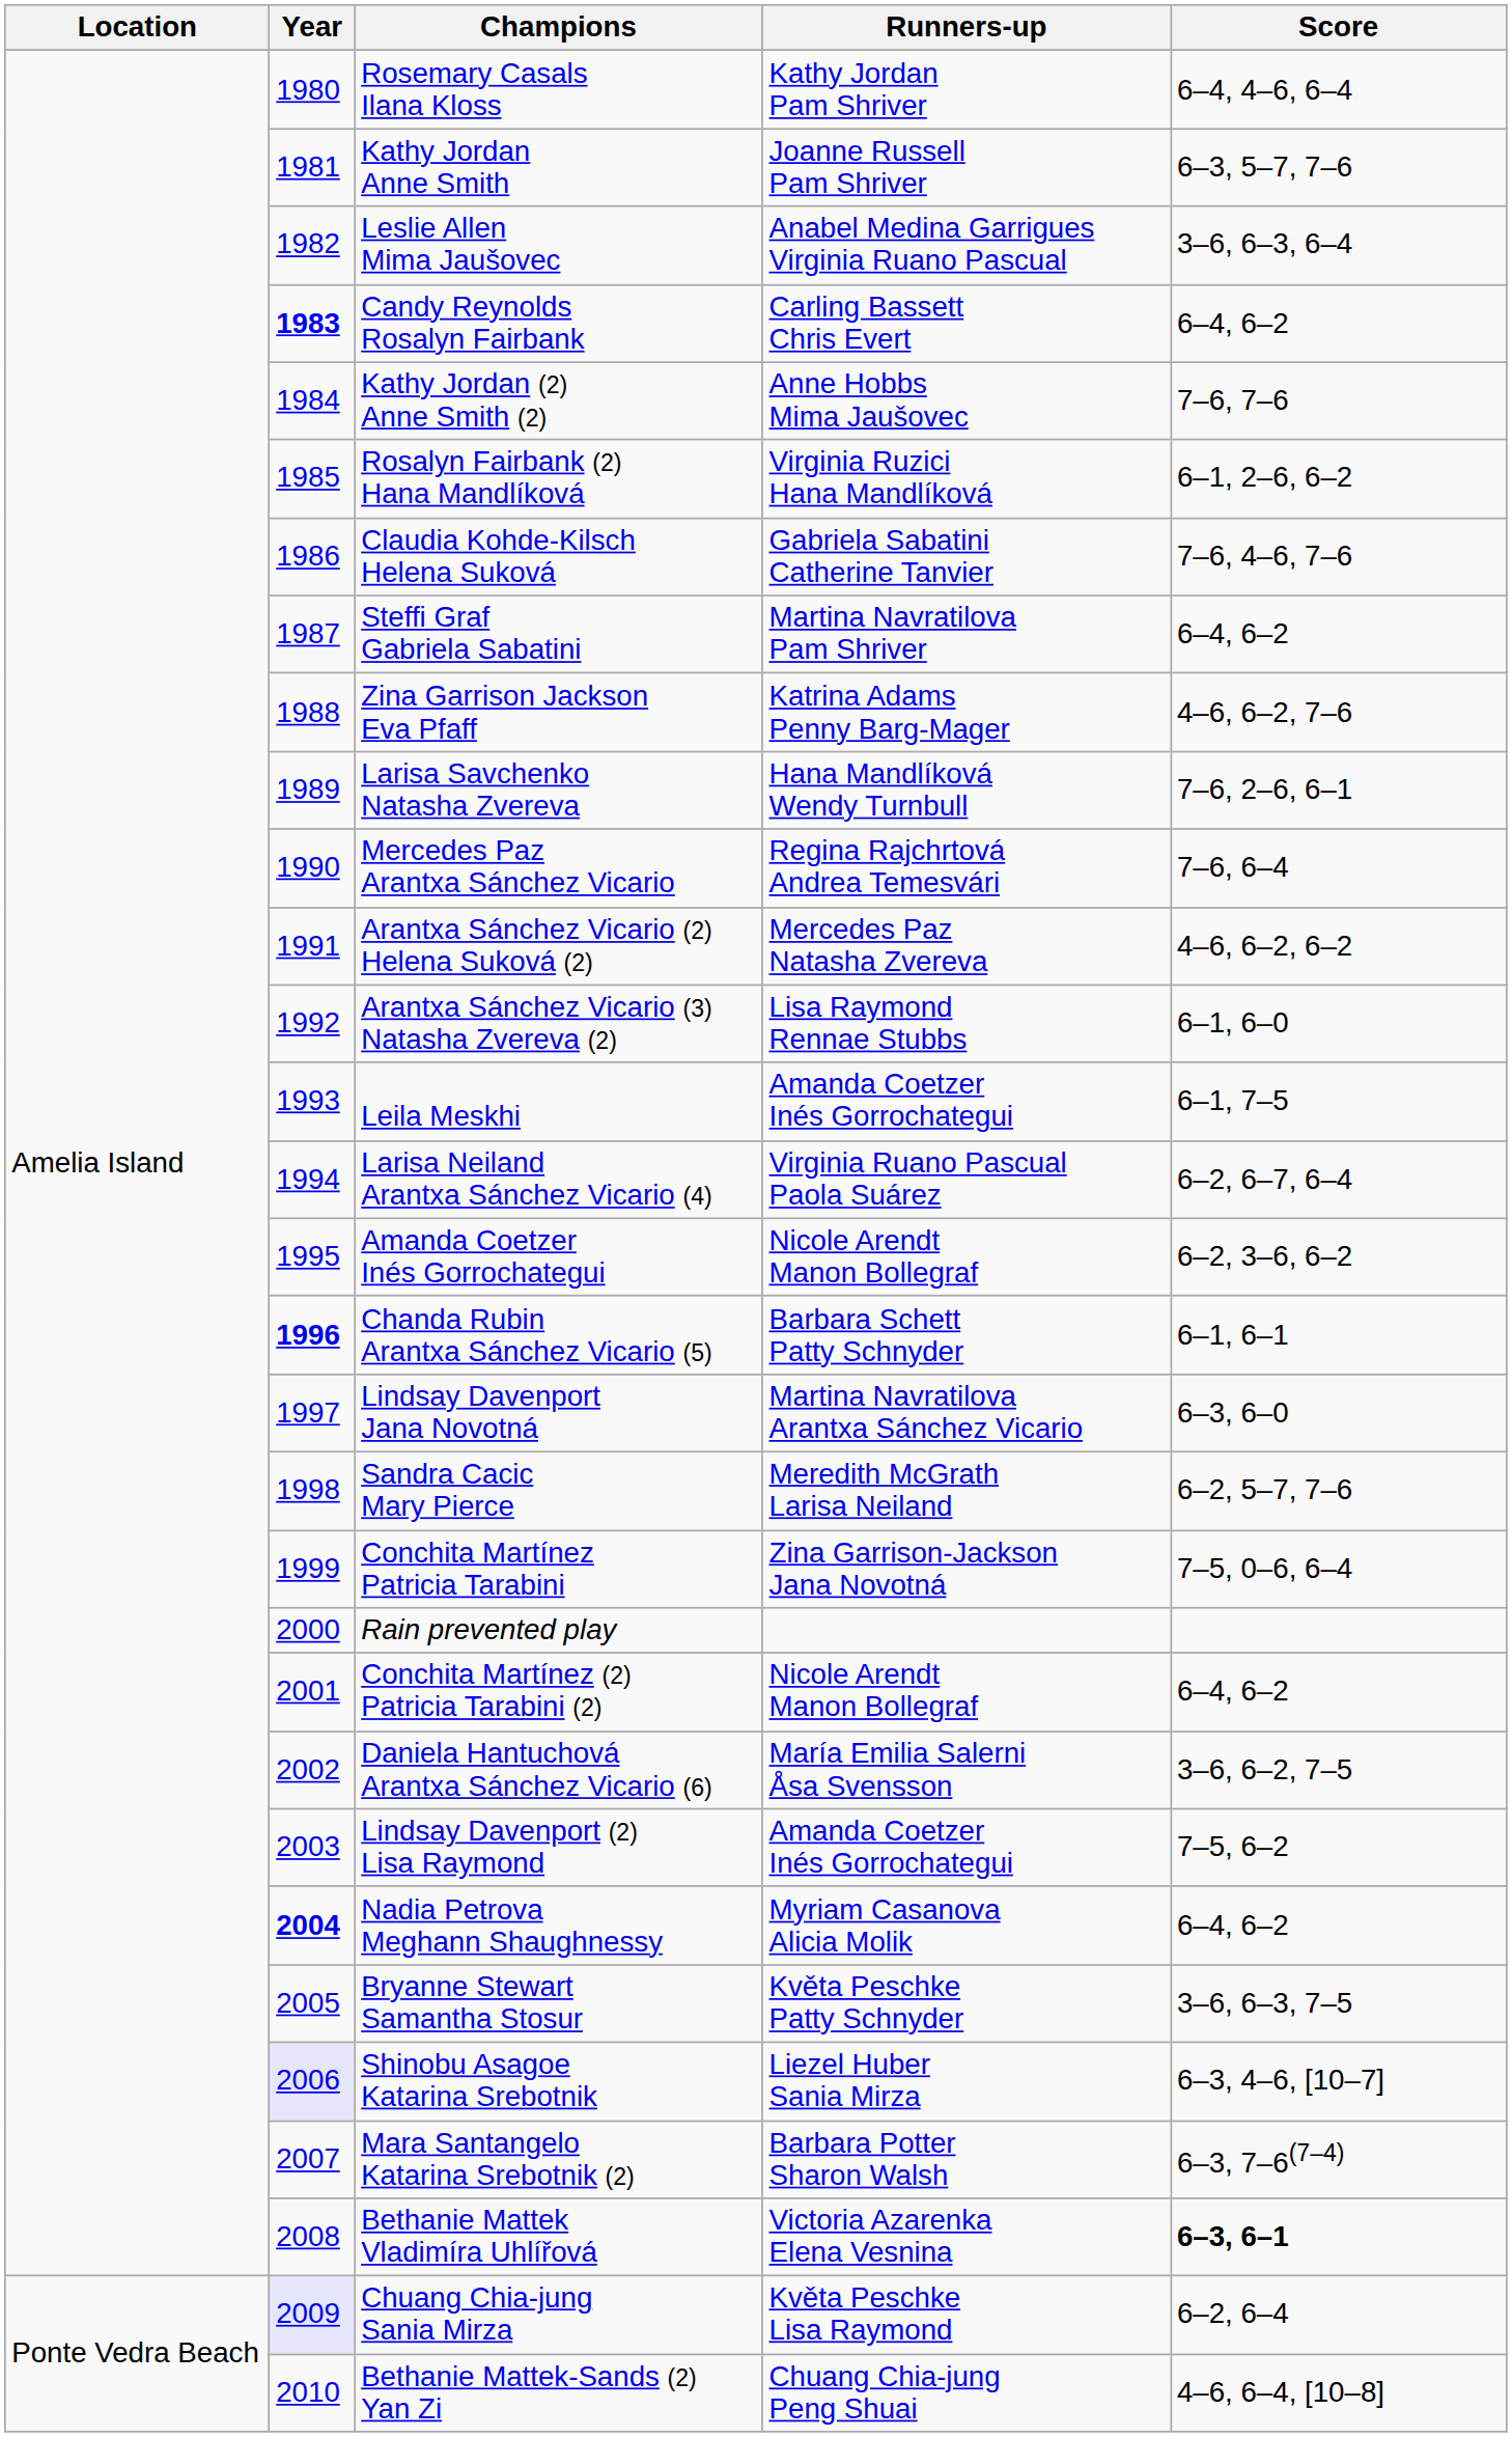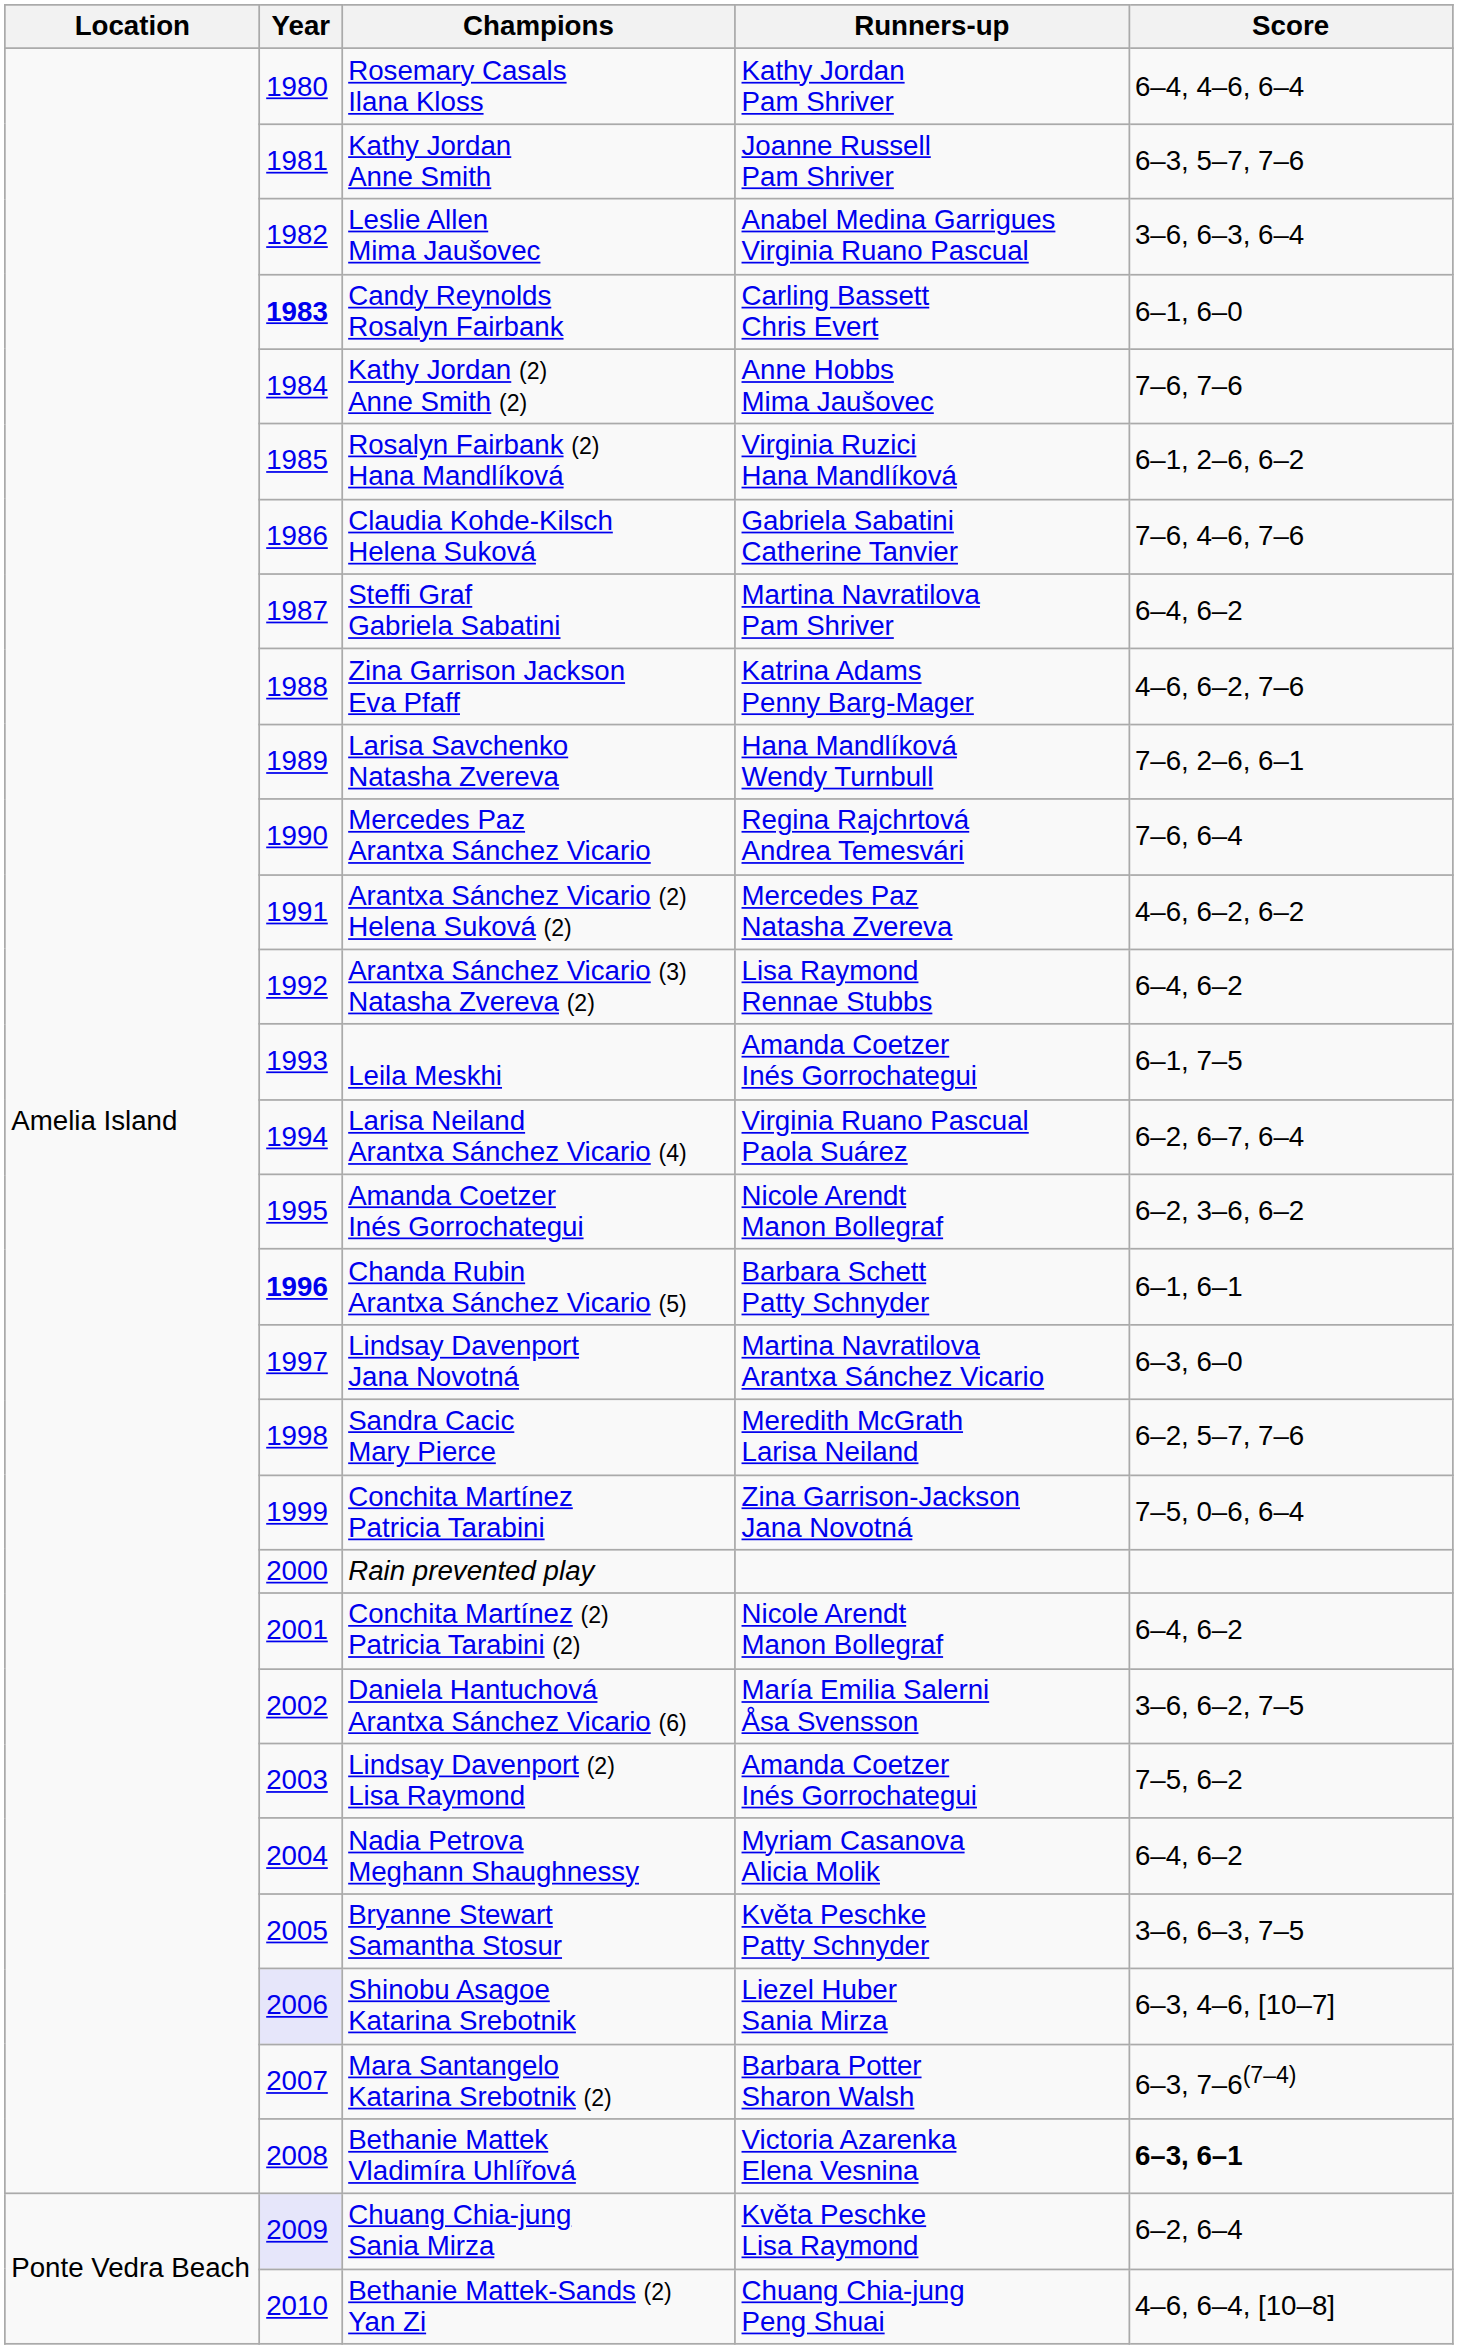 <table class="wikitable">
 <tr>
 <th style="width:140px">Location</th>
 <th style="width:40px">Year</th>
 <th style="width:220px">Champions</th>
 <th style="width:220px">Runners-up</th>
 <th style="width:180px" class="unsortable">Score</th>
 </tr>
 <tr>
 <td rowspan="29">Amelia Island</td>
 <td><a href='#'>1980</a></td>
 <td>  <a href='#'>Rosemary Casals</a>  <br>  <a href='#'>Ilana Kloss</a></td>
 <td> <a href='#'>Kathy Jordan</a> <br> <a href='#'>Pam Shriver</a></td>
 <td>6–4, 4–6, 6–4</td>
 </tr>
 <tr>
 <td><a href='#'>1981</a></td>
 <td>  <a href='#'>Kathy Jordan</a>  <br>  <a href='#'>Anne Smith</a></td>
 <td> <a href='#'>Joanne Russell</a> <br> <a href='#'>Pam Shriver</a></td>
 <td>6–3, 5–7, 7–6</td>
 </tr>
 <tr>
 <td><a href='#'>1982</a></td>
 <td>  <a href='#'>Leslie Allen</a>  <br>  <a href='#'>Mima Jaušovec</a></td>
 <td> <a href='#'>Anabel Medina Garrigues</a> <br> <a href='#'>Virginia Ruano Pascual</a></td>
 <td>3–6, 6–3, 6–4</td>
 </tr>
 <tr>
 <td><strong><a href='#'>1983</a></strong></td>
 <td>  <a href='#'>Candy Reynolds</a>  <br>  <a href='#'>Rosalyn Fairbank</a></td>
 <td> <a href='#'>Carling Bassett</a> <br> <a href='#'>Chris Evert</a></td>
-<td>6–4, 6–2</td>
+<td>6–1, 6–0</td>
 </tr>
 <tr>
 <td><a href='#'>1984</a></td>
 <td>  <a href='#'>Kathy Jordan</a> <small>(2)</small> <br>  <a href='#'>Anne Smith</a> <small>(2)</small></td>
 <td> <a href='#'>Anne Hobbs</a> <br> <a href='#'>Mima Jaušovec</a></td>
 <td>7–6, 7–6</td>
 </tr>
 <tr>
 <td><a href='#'>1985</a></td>
 <td>  <a href='#'>Rosalyn Fairbank</a> <small>(2)</small> <br>  <a href='#'>Hana Mandlíková</a></td>
 <td> <a href='#'>Virginia Ruzici</a> <br> <a href='#'>Hana Mandlíková</a></td>
 <td>6–1, 2–6, 6–2</td>
 </tr>
 <tr>
 <td><a href='#'>1986</a></td>
 <td>  <a href='#'>Claudia Kohde-Kilsch</a>  <br>  <a href='#'>Helena Suková</a></td>
 <td> <a href='#'>Gabriela Sabatini</a> <br> <a href='#'>Catherine Tanvier</a></td>
 <td>7–6, 4–6, 7–6</td>
 </tr>
 <tr>
 <td><a href='#'>1987</a></td>
 <td>  <a href='#'>Steffi Graf</a>  <br>  <a href='#'>Gabriela Sabatini</a></td>
 <td> <a href='#'>Martina Navratilova</a> <br> <a href='#'>Pam Shriver</a></td>
 <td>6–4, 6–2</td>
 </tr>
 <tr>
 <td><a href='#'>1988</a></td>
 <td>  <a href='#'>Zina Garrison Jackson</a>  <br>  <a href='#'>Eva Pfaff</a></td>
 <td> <a href='#'>Katrina Adams</a> <br> <a href='#'>Penny Barg-Mager</a></td>
 <td>4–6, 6–2, 7–6</td>
 </tr>
 <tr>
 <td><a href='#'>1989</a></td>
 <td>   <a href='#'>Larisa Savchenko</a>  <br>  <a href='#'>Natasha Zvereva</a></td>
 <td> <a href='#'>Hana Mandlíková</a> <br> <a href='#'>Wendy Turnbull</a></td>
 <td>7–6, 2–6, 6–1</td>
 </tr>
 <tr>
 <td><a href='#'>1990</a></td>
 <td>  <a href='#'>Mercedes Paz</a>  <br>  <a href='#'>Arantxa Sánchez Vicario</a></td>
 <td> <a href='#'>Regina Rajchrtová</a> <br> <a href='#'>Andrea Temesvári</a></td>
 <td>7–6, 6–4</td>
 </tr>
 <tr>
 <td><a href='#'>1991</a></td>
 <td>  <a href='#'>Arantxa Sánchez Vicario</a> <small>(2)</small> <br>  <a href='#'>Helena Suková</a> <small>(2)</small></td>
 <td> <a href='#'>Mercedes Paz</a> <br> <a href='#'>Natasha Zvereva</a></td>
 <td>4–6, 6–2, 6–2</td>
 </tr>
 <tr>
 <td><a href='#'>1992</a></td>
 <td>  <a href='#'>Arantxa Sánchez Vicario</a> <small>(3)</small> <br>  <a href='#'>Natasha Zvereva</a> <small>(2)</small></td>
 <td> <a href='#'>Lisa Raymond</a> <br> <a href='#'>Rennae Stubbs</a></td>
-<td>6–1, 6–0</td>
+<td>6–4, 6–2</td>
 </tr>
 <tr>
 <td><a href='#'>1993</a></td>
 <td>  <br>  <a href='#'>Leila Meskhi</a></td>
 <td> <a href='#'>Amanda Coetzer</a> <br> <a href='#'>Inés Gorrochategui</a></td>
 <td>6–1, 7–5</td>
 </tr>
 <tr>
 <td><a href='#'>1994</a></td>
 <td>  <a href='#'>Larisa Neiland</a> <br> <a href='#'>Arantxa Sánchez Vicario</a> <small>(4)</small></td>
 <td> <a href='#'>Virginia Ruano Pascual</a> <br> <a href='#'>Paola Suárez</a></td>
 <td>6–2, 6–7, 6–4</td>
 </tr>
 <tr>
 <td><a href='#'>1995</a></td>
 <td>  <a href='#'>Amanda Coetzer</a>  <br>  <a href='#'>Inés Gorrochategui</a></td>
 <td> <a href='#'>Nicole Arendt</a> <br> <a href='#'>Manon Bollegraf</a></td>
 <td>6–2, 3–6, 6–2</td>
 </tr>
 <tr>
 <td><strong><a href='#'>1996</a></strong></td>
 <td>  <a href='#'>Chanda Rubin</a> <br>  <a href='#'>Arantxa Sánchez Vicario</a> <small>(5)</small></td>
 <td> <a href='#'>Barbara Schett</a> <br> <a href='#'>Patty Schnyder</a></td>
 <td>6–1, 6–1</td>
 </tr>
 <tr>
 <td><a href='#'>1997</a></td>
 <td>  <a href='#'>Lindsay Davenport</a>  <br>  <a href='#'>Jana Novotná</a></td>
 <td> <a href='#'>Martina Navratilova</a> <br> <a href='#'>Arantxa Sánchez Vicario</a></td>
 <td>6–3, 6–0</td>
 </tr>
 <tr>
 <td><a href='#'>1998</a></td>
 <td>  <a href='#'>Sandra Cacic</a>  <br>  <a href='#'>Mary Pierce</a></td>
 <td> <a href='#'>Meredith McGrath</a> <br> <a href='#'>Larisa Neiland</a></td>
 <td>6–2, 5–7, 7–6</td>
 </tr>
 <tr>
 <td><a href='#'>1999</a></td>
 <td>  <a href='#'>Conchita Martínez</a>  <br>  <a href='#'>Patricia Tarabini</a></td>
 <td> <a href='#'>Zina Garrison-Jackson</a> <br> <a href='#'>Jana Novotná</a></td>
 <td>7–5, 0–6, 6–4</td>
 </tr>
 <tr>
 <td><a href='#'>2000</a></td>
 <td><em>Rain prevented play</em></td>
 <td></td>
 <td></td>
 </tr>
 <tr>
 <td><a href='#'>2001</a></td>
 <td>  <a href='#'>Conchita Martínez</a> <small>(2)</small> <br>  <a href='#'>Patricia Tarabini</a> <small>(2)</small></td>
 <td> <a href='#'>Nicole Arendt</a> <br> <a href='#'>Manon Bollegraf</a></td>
 <td>6–4, 6–2</td>
 </tr>
 <tr>
 <td><a href='#'>2002</a></td>
 <td>  <a href='#'>Daniela Hantuchová</a> <br>  <a href='#'>Arantxa Sánchez Vicario</a> <small>(6)</small></td>
 <td> <a href='#'>María Emilia Salerni</a> <br> <a href='#'>Åsa Svensson</a></td>
 <td>3–6, 6–2, 7–5</td>
 </tr>
 <tr>
 <td><a href='#'>2003</a></td>
 <td>  <a href='#'>Lindsay Davenport</a> <small>(2)</small><br>  <a href='#'>Lisa Raymond</a></td>
 <td> <a href='#'>Amanda Coetzer</a> <br> <a href='#'>Inés Gorrochategui</a></td>
 <td>7–5, 6–2</td>
 </tr>
 <tr>
-<td><strong><a href='#'>2004</a></strong></td>
+<td><a href='#'>2004</a></td>
 <td>  <a href='#'>Nadia Petrova</a>  <br>  <a href='#'>Meghann Shaughnessy</a></td>
 <td> <a href='#'>Myriam Casanova</a> <br> <a href='#'>Alicia Molik</a></td>
 <td>6–4, 6–2</td>
 </tr>
 <tr>
 <td><a href='#'>2005</a></td>
 <td>  <a href='#'>Bryanne Stewart</a>  <br>  <a href='#'>Samantha Stosur</a></td>
 <td> <a href='#'>Květa Peschke</a> <br> <a href='#'>Patty Schnyder</a></td>
 <td>3–6, 6–3, 7–5</td>
 </tr>
 <tr>
 <td style="background: lavender;"><a href='#'>2006</a></td>
 <td>  <a href='#'>Shinobu Asagoe</a>  <br>  <a href='#'>Katarina Srebotnik</a></td>
 <td> <a href='#'>Liezel Huber</a> <br> <a href='#'>Sania Mirza</a></td>
 <td>6–3, 4–6, [10–7]</td>
 </tr>
 <tr>
 <td><a href='#'>2007</a></td>
 <td>  <a href='#'>Mara Santangelo</a> <br>  <a href='#'>Katarina Srebotnik</a> <small>(2)</small></td>
 <td> <a href='#'>Barbara Potter</a> <br> <a href='#'>Sharon Walsh</a></td>
 <td>6–3, 7–6<sup>(7–4)</sup></td>
 </tr>
 <tr>
 <td><a href='#'>2008</a></td>
 <td>  <a href='#'>Bethanie Mattek</a> <br>   <a href='#'>Vladimíra Uhlířová</a></td>
 <td> <a href='#'>Victoria Azarenka</a> <br>  <a href='#'>Elena Vesnina</a></td>
 <td><strong>6–3, 6–1</strong></td>
 </tr>
 <tr>
 <td rowspan="2">Ponte Vedra Beach</td>
 <td style="background: lavender;"><a href='#'>2009</a></td>
 <td> <a href='#'>Chuang Chia-jung</a>  <br>   <a href='#'>Sania Mirza</a></td>
 <td> <a href='#'>Květa Peschke</a> <br>  <a href='#'>Lisa Raymond</a></td>
 <td>6–2, 6–4</td>
 </tr>
 <tr>
 <td><a href='#'>2010</a></td>
 <td> <a href='#'>Bethanie Mattek-Sands</a> <small>(2)</small><br>  <a href='#'>Yan Zi</a></td>
 <td> <a href='#'>Chuang Chia-jung</a> <br> <a href='#'>Peng Shuai</a></td>
 <td>4–6, 6–4, [10–8]</td>
 </tr>
 </table>
